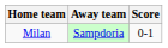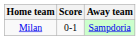 <table class="wikitable" style="text-align: center">
 <tr>
 <th>Home team</th>
+<th>Score</th>
 <th>Away team</th>
-<th>Score</th>
 </tr>
 <tr>
 <td><a href='#'>Milan</a></td>
+<td>0-1</td>
 <td bgcolor="ccffcc"><a href='#'>Sampdoria</a></td>
-<td>0-1</td>
 </tr>
 </table>
